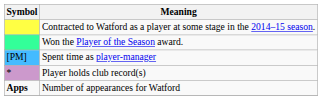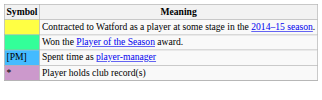 <table Class="wikitable">
 <tr>
 <th>Symbol</th>
 <th>Meaning</th>
 </tr>
 <tr>
 <td style="background:#ff4;"></td>
 <td>Contracted to Watford as a player at some stage in the <a href='#'>2014–15 season</a>.</td>
 </tr>
 <tr>
 <td style="background:#3f9;"></td>
 <td>Won the <a href='#'>Player of the Season</a> award.</td>
 </tr>
 <tr>
 <td style="background:#4bf;">[PM]</td>
 <td>Spent time as <a href='#'>player-manager</a></td>
 </tr>
 <tr>
 <td style="background:#c9c;">*</td>
 <td>Player holds club record(s)</td>
 </tr>
 <tr>
-<td><strong>Apps</strong></td>
-<td>Number of appearances for Watford</td>
-</tr>
-<tr>
 </tr>
 </table>
